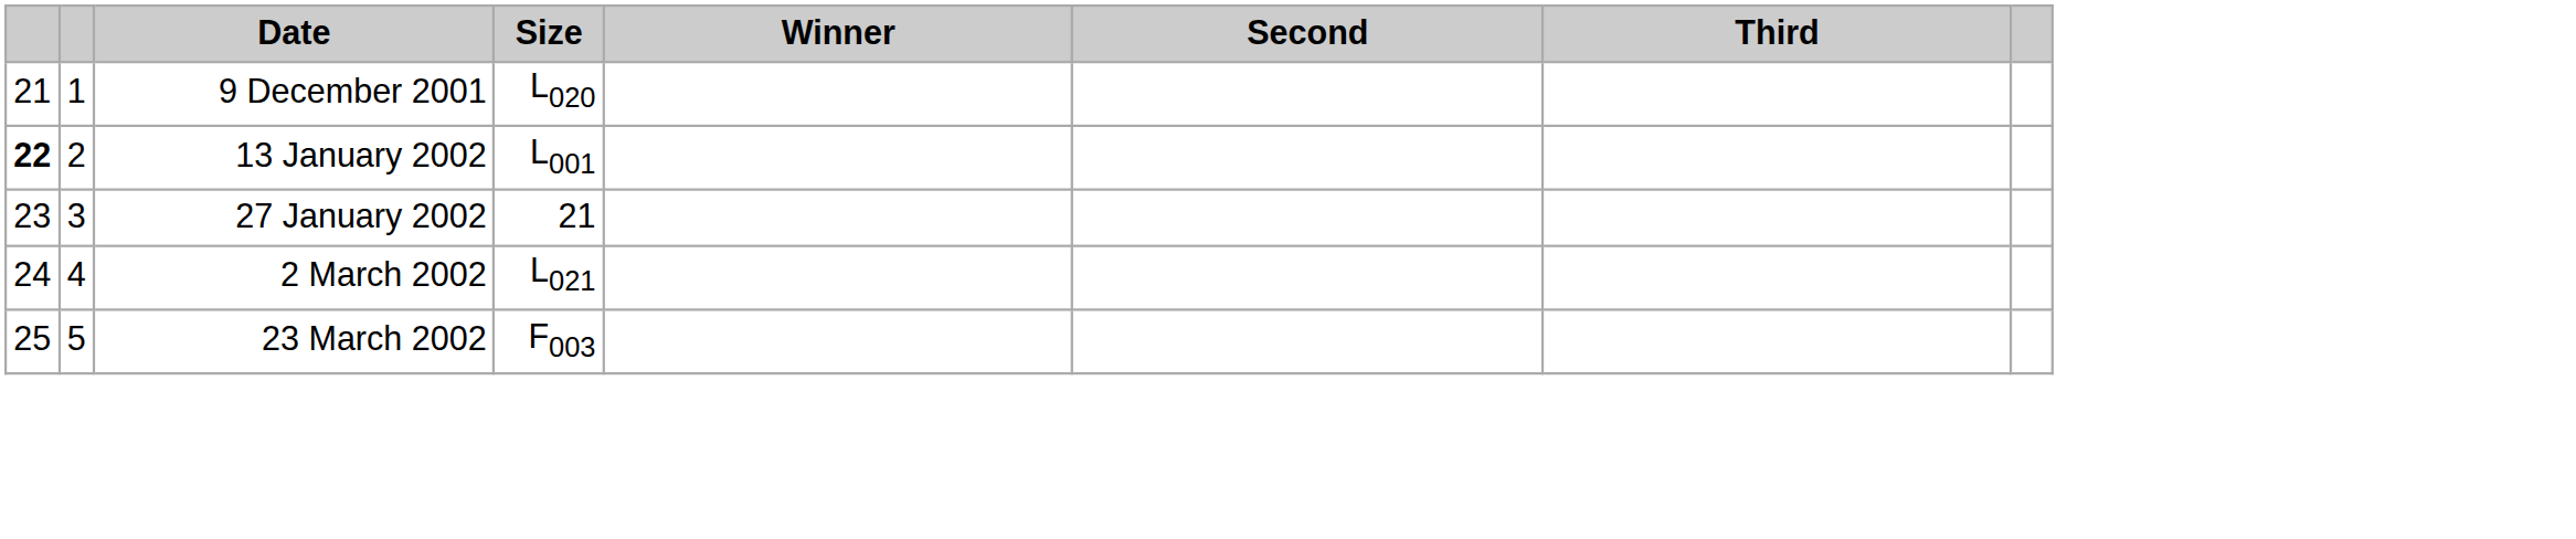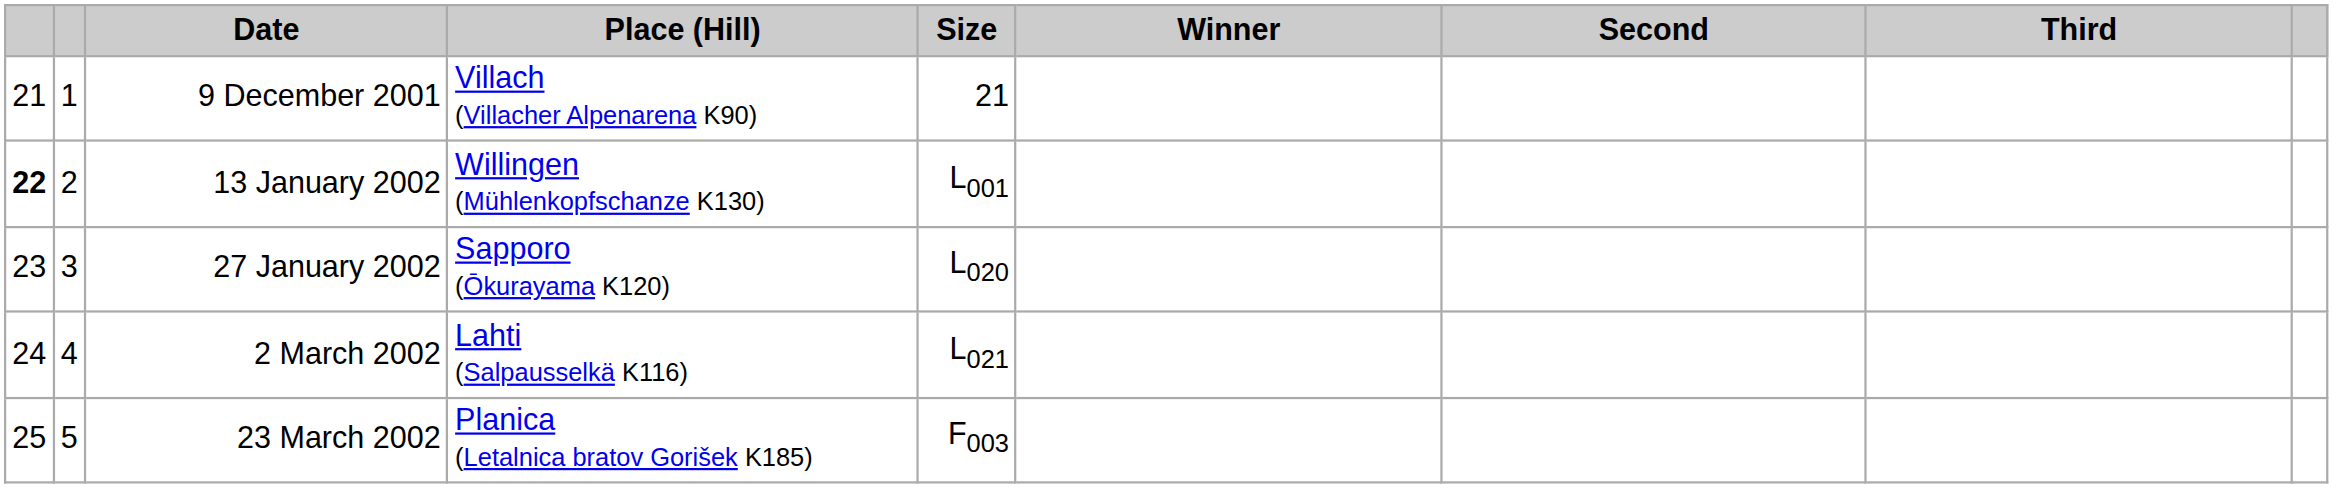 <table class="wikitable plainrowheaders" style="background:#fff; font-size:86%; line-height:16px; border:grey solid 1px; border-collapse:collapse;">
 <tr style="background:#ccc; text-align:center;">
 <th scope="col" style="background:#ccc; width=30 px;"></th>
 <th scope="col" style="background:#ccc; width=30 px;"></th>
 <th scope="col" style="background:#ccc; width:157px;">Date</th>
+<th scope="col" style="background:#ccc; width:205px;">Place (Hill)</th>
 <th scope="col" style="background:#ccc; width:38px;">Size</th>
 <th scope="col" style="background:#ccc; width:185px;">Winner</th>
 <th scope="col" style="background:#ccc; width:185px;">Second</th>
 <th scope="col" style="background:#ccc; width:185px;">Third</th>
 <th scope="col" style="background:#ccc; width:10px;"></th>
 </tr>
 <tr>
 <td align=center>21</td>
 <td style="text-align: center;">1</td>
 <td align=right>9 December 2001</td>
-<td align=right>L<sub>020</sub></td>
+<td> <a href='#'>Villach</a><br><small>(<a href='#'>Villacher Alpenarena</a> K90)</small></td>
+<td align=right>21</td>
 <td></td>
 <td></td>
 <td></td>
 <td style="text-align: center;"></td>
 </tr>
 <tr>
 <td align=center><strong>22</strong></td>
 <td style="text-align: center;">2</td>
 <td align=right>13 January 2002</td>
+<td> <a href='#'>Willingen</a><br><small>(<a href='#'>Mühlenkopfschanze</a> K130)</small></td>
 <td align=right>L<sub>001</sub></td>
 <td></td>
 <td></td>
 <td></td>
 <td style="text-align: center;"></td>
 </tr>
 <tr>
 <td align=center>23</td>
 <td style="text-align: center;">3</td>
 <td align=right>27 January 2002</td>
-<td align=right>21</td>
+<td> <a href='#'>Sapporo</a><br><small>(<a href='#'>Ōkurayama</a> K120)</small></td>
+<td align=right>L<sub>020</sub></td>
 <td></td>
 <td></td>
 <td></td>
 <td style="text-align: center;"></td>
 </tr>
 <tr>
 <td align=center>24</td>
 <td style="text-align: center;">4</td>
 <td align=right>2 March 2002</td>
+<td> <a href='#'>Lahti</a><br><small>(<a href='#'>Salpausselkä</a> K116)</small></td>
 <td align=right>L<sub>021</sub></td>
 <td></td>
 <td></td>
 <td></td>
 <td style="text-align: center;"></td>
 </tr>
 <tr>
 <td align=center>25</td>
 <td style="text-align: center;">5</td>
 <td align=right>23 March 2002</td>
+<td> <a href='#'>Planica</a><br><small>(<a href='#'>Letalnica bratov Gorišek</a> K185)</small></td>
 <td align=right>F<sub>003</sub></td>
 <td></td>
 <td></td>
 <td></td>
 <td style="text-align: center;"></td>
 </tr>
 </table>
